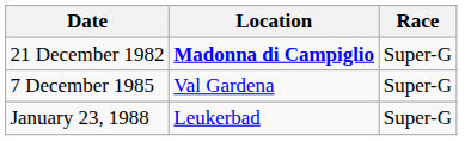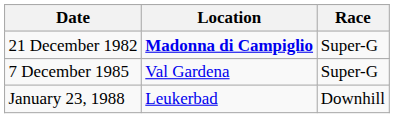 <table class="wikitable">
 <tr>
 <th>Date</th>
 <th>Location</th>
 <th>Race</th>
 </tr>
 <tr>
 <td>21 December 1982</td>
 <td><strong> <a href='#'>Madonna di Campiglio</a></strong></td>
 <td>Super-G</td>
 </tr>
 <tr>
 <td>7 December 1985</td>
 <td> <a href='#'>Val Gardena</a></td>
 <td>Super-G</td>
 </tr>
 <tr>
 <td>January 23, 1988</td>
 <td> <a href='#'>Leukerbad</a></td>
-<td>Super-G</td>
+<td>Downhill</td>
 </tr>
 </table>
